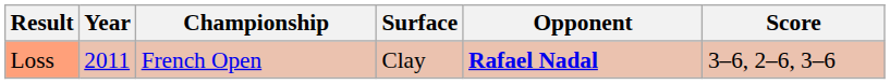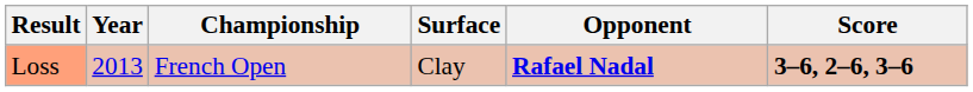 <table class="sortable wikitable">
 <tr>
 <th>Result</th>
 <th>Year</th>
 <th width=160>Championship</th>
 <th>Surface</th>
 <th width=160>Opponent</th>
 <th width=120 class="unsortable">Score</th>
 </tr>
 <tr style="background:#ebc2af;">
 <td style="background:#ffa07a;">Loss</td>
-<td><a href='#'>2011</a></td>
+<td><a href='#'>2013</a></td>
 <td><a href='#'>French Open</a></td>
 <td>Clay</td>
 <td><strong> <a href='#'>Rafael Nadal</a></strong></td>
-<td>3–6, 2–6, 3–6</td>
+<td><strong>3–6, 2–6, 3–6</strong></td>
 </tr>
 </table>
